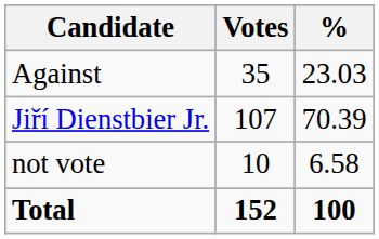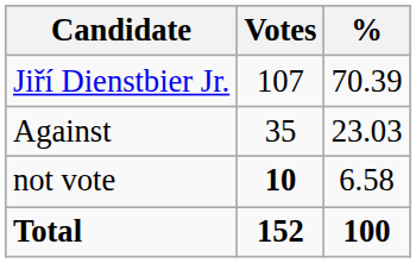 <table class=wikitable style=text-align:center>
 <tr>
 <th>Candidate</th>
 <th>Votes</th>
 <th>%</th>
 </tr>
 <tr>
+<td align=left><a href='#'>Jiří Dienstbier Jr.</a></td>
+<td>107</td>
+<td>70.39</td>
+</tr>
+<tr>
 <td align=left>Against</td>
 <td>35</td>
 <td>23.03</td>
 </tr>
 <tr>
-<td align=left><a href='#'>Jiří Dienstbier Jr.</a></td>
-<td>107</td>
-<td>70.39</td>
-</tr>
-<tr>
 <td align=left>not vote</td>
-<td>10</td>
+<td><strong>10</strong></td>
 <td>6.58</td>
 </tr>
 <tr>
 <td align=left><strong>Total</strong></td>
 <td><strong>152</strong></td>
 <td><strong>100</strong></td>
 </tr>
 </table>
